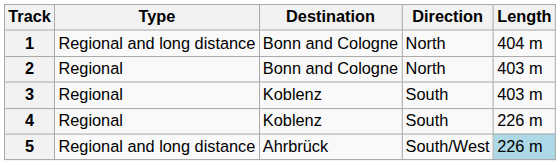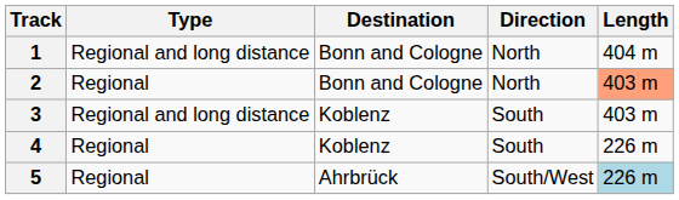 <table class="wikitable">
 <tr>
 <th>Track</th>
 <th>Type</th>
 <th>Destination</th>
 <th>Direction</th>
 <th>Length</th>
 </tr>
 <tr>
 <th>1</th>
 <td>Regional and long distance</td>
 <td>Bonn and Cologne</td>
 <td>North</td>
 <td>404 m</td>
 </tr>
 <tr>
 <th>2</th>
 <td>Regional</td>
 <td>Bonn and Cologne</td>
 <td>North</td>
-<td>403 m</td>
+<td style="background: lightsalmon;">403 m</td>
 </tr>
 <tr>
 <th>3</th>
-<td>Regional</td>
+<td>Regional and long distance</td>
 <td>Koblenz</td>
 <td>South</td>
 <td>403 m</td>
 </tr>
 <tr>
 <th>4</th>
 <td>Regional</td>
 <td>Koblenz</td>
 <td>South</td>
 <td>226 m</td>
 </tr>
 <tr>
 <th>5</th>
-<td>Regional and long distance</td>
+<td>Regional</td>
 <td>Ahrbrück</td>
 <td>South/West</td>
 <td style="background: lightblue;">226 m</td>
 </tr>
 <tr>
 </tr>
 </table>
